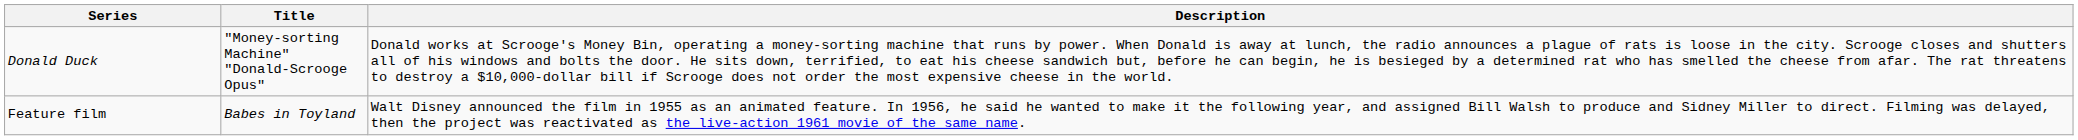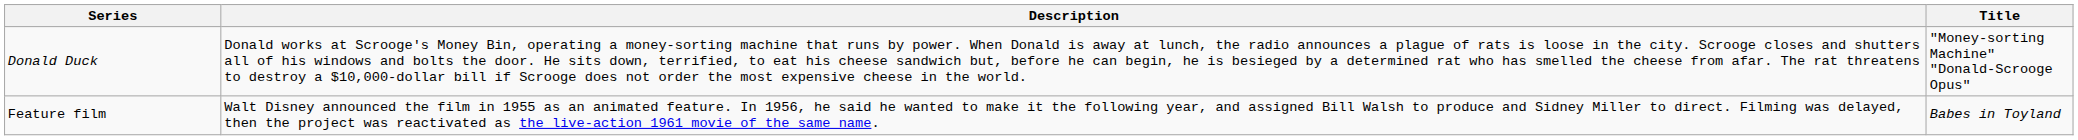 <table class="wikitable">
 <tr>
 <th style="width:150pt;">Series</th>
+<th>Description</th>
 <th style="width:100pt;">Title</th>
-<th>Description</th>
 </tr>
 <tr>
 <td><em>Donald Duck</em></td>
+<td>Donald works at Scrooge's Money Bin, operating a money-sorting machine that runs by power. When Donald is away at lunch, the radio announces a plague of rats is loose in the city. Scrooge closes and shutters all of his windows and bolts the door. He sits down, terrified, to eat his cheese sandwich but, before he can begin, he is besieged by a determined rat who has smelled the cheese from afar. The rat threatens to destroy a $10,000-dollar bill if Scrooge does not order the most expensive cheese in the world.</td>
 <td>"Money-sorting Machine" <br> "Donald-Scrooge Opus"</td>
-<td>Donald works at Scrooge's Money Bin, operating a money-sorting machine that runs by power. When Donald is away at lunch, the radio announces a plague of rats is loose in the city. Scrooge closes and shutters all of his windows and bolts the door. He sits down, terrified, to eat his cheese sandwich but, before he can begin, he is besieged by a determined rat who has smelled the cheese from afar. The rat threatens to destroy a $10,000-dollar bill if Scrooge does not order the most expensive cheese in the world.</td>
 </tr>
 <tr>
 <td>Feature film</td>
+<td>Walt Disney announced the film in 1955 as an animated feature. In 1956, he said he wanted to make it the following year, and assigned Bill Walsh to produce and Sidney Miller to direct. Filming was delayed, then the project was reactivated as <a href='#'>the live-action 1961 movie of the same name</a>.</td>
 <td><em>Babes in Toyland</em></td>
-<td>Walt Disney announced the film in 1955 as an animated feature. In 1956, he said he wanted to make it the following year, and assigned Bill Walsh to produce and Sidney Miller to direct. Filming was delayed, then the project was reactivated as <a href='#'>the live-action 1961 movie of the same name</a>.</td>
 </tr>
 </table>
